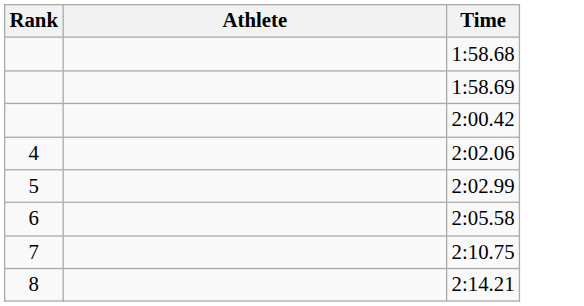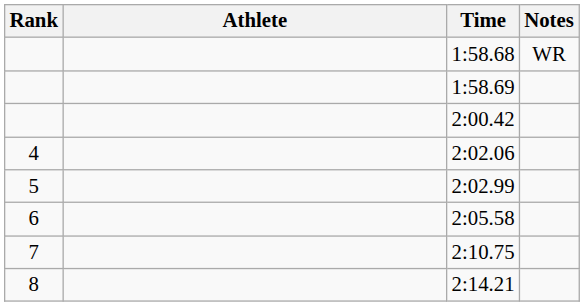 <table class="wikitable" style="text-align:center">
 <tr>
 <th>Rank</th>
 <th Style="width:18em">Athlete</th>
 <th>Time</th>
+<th>Notes</th>
 </tr>
 <tr>
 <td></td>
 <td style="text-align:left"></td>
 <td>1:58.68</td>
+<td>WR</td>
 </tr>
 <tr>
 <td></td>
 <td style="text-align:left"></td>
 <td>1:58.69</td>
+<td></td>
 </tr>
 <tr>
 <td></td>
 <td style="text-align:left"></td>
 <td>2:00.42</td>
+<td></td>
 </tr>
 <tr>
 <td>4</td>
 <td style="text-align:left"></td>
 <td>2:02.06</td>
+<td></td>
 </tr>
 <tr>
 <td>5</td>
 <td style="text-align:left"></td>
 <td>2:02.99</td>
+<td></td>
 </tr>
 <tr>
 <td>6</td>
 <td style="text-align:left"></td>
 <td>2:05.58</td>
+<td></td>
 </tr>
 <tr>
 <td>7</td>
 <td style="text-align:left"></td>
 <td>2:10.75</td>
+<td></td>
 </tr>
 <tr>
 <td>8</td>
 <td style="text-align:left"></td>
 <td>2:14.21</td>
+<td></td>
 </tr>
 </table>
